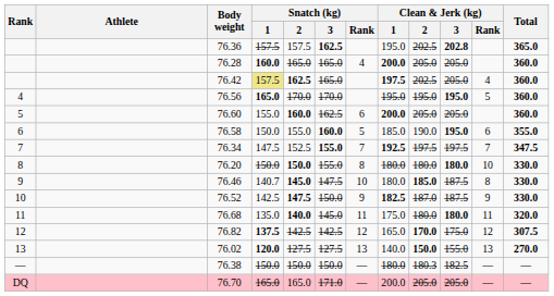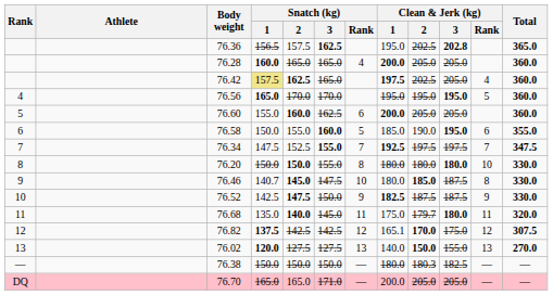 <table class = "wikitable" style="text-align:center;">
 <tr>
 <th rowspan=2 width=40>Rank</th>
 <th rowspan=2 width=250>Athlete</th>
 <th rowspan=2 width=60>Body weight</th>
 <th colspan=4>Snatch (kg)</th>
 <th colspan=4>Clean & Jerk (kg)</th>
 <th rowspan=2 width=60>Total</th>
 </tr>
 <tr>
 <th width=40>1</th>
 <th width=40>2</th>
 <th width=40>3</th>
 <th width=40>Rank</th>
 <th width=40>1</th>
 <th width=40>2</th>
 <th width=40>3</th>
 <th width=40>Rank</th>
 </tr>
 <tr>
 <td></td>
 <td align=left></td>
 <td>76.36</td>
-<td><s>157.5 </s></td>
+<td><s>156.5 </s></td>
 <td>157.5</td>
 <td><strong>162.5</strong></td>
 <td></td>
 <td>195.0</td>
 <td><s>202.5 </s></td>
 <td><strong>202.8</strong></td>
 <td></td>
 <td><strong>365.0</strong></td>
 </tr>
 <tr>
 <td></td>
 <td align=left></td>
 <td>76.28</td>
 <td><strong>160.0</strong></td>
 <td><s>165.0 </s></td>
 <td><s>165.0 </s></td>
 <td>4</td>
 <td><strong>200.0</strong></td>
 <td><s>205.0 </s></td>
 <td><s>205.0 </s></td>
 <td></td>
 <td><strong>360.0</strong></td>
 </tr>
 <tr>
 <td></td>
 <td align=left></td>
 <td>76.42</td>
 <td style="background: khaki;">157.5</td>
 <td><strong>162.5</strong></td>
 <td><s>165.0 </s></td>
 <td></td>
 <td><strong>197.5</strong></td>
 <td><s>202.5 </s></td>
 <td><s>205.0 </s></td>
 <td>4</td>
 <td><strong>360.0</strong></td>
 </tr>
 <tr>
 <td>4</td>
 <td align=left></td>
 <td>76.56</td>
 <td><strong>165.0</strong></td>
 <td><s>170.0 </s></td>
 <td><s>170.0 </s></td>
 <td></td>
 <td><s>195.0 </s></td>
 <td><s>195.0 </s></td>
 <td><strong>195.0</strong></td>
 <td>5</td>
 <td><strong>360.0</strong></td>
 </tr>
 <tr>
 <td>5</td>
 <td align=left></td>
 <td>76.60</td>
 <td>155.0</td>
 <td><strong>160.0</strong></td>
 <td><s>162.5 </s></td>
 <td>6</td>
 <td><strong>200.0</strong></td>
 <td><s>205.0 </s></td>
 <td><s>205.0 </s></td>
 <td></td>
 <td><strong>360.0</strong></td>
 </tr>
 <tr>
 <td>6</td>
 <td align=left></td>
 <td>76.58</td>
 <td>150.0</td>
 <td>155.0</td>
 <td><strong>160.0</strong></td>
 <td>5</td>
 <td>185.0</td>
 <td>190.0</td>
 <td><strong>195.0</strong></td>
 <td>6</td>
 <td><strong>355.0</strong></td>
 </tr>
 <tr>
 <td>7</td>
 <td align=left></td>
 <td>76.34</td>
 <td>147.5</td>
 <td>152.5</td>
 <td><strong>155.0</strong></td>
 <td>7</td>
 <td><strong>192.5</strong></td>
 <td><s>197.5 </s></td>
 <td><s>197.5 </s></td>
 <td>7</td>
 <td><strong>347.5</strong></td>
 </tr>
 <tr>
 <td>8</td>
 <td align=left></td>
 <td>76.20</td>
 <td><s>150.0 </s></td>
 <td><strong>150.0</strong></td>
 <td><s>155.0 </s></td>
 <td>8</td>
 <td><s>180.0 </s></td>
 <td><s>180.0 </s></td>
 <td><strong>180.0</strong></td>
 <td>10</td>
 <td><strong>330.0</strong></td>
 </tr>
 <tr>
 <td>9</td>
 <td align=left></td>
 <td>76.46</td>
 <td>140.7</td>
 <td><strong>145.0</strong></td>
 <td><s>147.5 </s></td>
 <td>10</td>
 <td>180.0</td>
 <td><strong>185.0</strong></td>
 <td><s>187.5 </s></td>
 <td>8</td>
 <td><strong>330.0</strong></td>
 </tr>
 <tr>
 <td>10</td>
 <td align=left></td>
 <td>76.52</td>
 <td>142.5</td>
 <td><strong>147.5</strong></td>
 <td><s>150.0 </s></td>
 <td>9</td>
 <td><strong>182.5</strong></td>
-<td><s>187.0 </s></td>
+<td><s>187.5 </s></td>
 <td><s>187.5 </s></td>
 <td>9</td>
 <td><strong>330.0</strong></td>
 </tr>
 <tr>
 <td>11</td>
 <td align=left></td>
 <td>76.68</td>
 <td>135.0</td>
 <td><strong>140.0</strong></td>
 <td><s>145.0 </s></td>
 <td>11</td>
 <td>175.0</td>
-<td><s>180.0 </s></td>
+<td><s>179.7 </s></td>
 <td><strong>180.0</strong></td>
 <td>11</td>
 <td><strong>320.0</strong></td>
 </tr>
 <tr>
 <td>12</td>
 <td align=left></td>
 <td>76.82</td>
 <td><strong>137.5</strong></td>
 <td><s>142.5 </s></td>
 <td><s>142.5 </s></td>
 <td>12</td>
-<td>165.0</td>
+<td>165.1</td>
 <td><strong>170.0</strong></td>
 <td><s>175.0 </s></td>
 <td>12</td>
 <td><strong>307.5</strong></td>
 </tr>
 <tr>
 <td>13</td>
 <td align=left></td>
 <td>76.02</td>
 <td><strong>120.0</strong></td>
 <td><s>127.5 </s></td>
 <td><s>127.5 </s></td>
 <td>13</td>
 <td>140.0</td>
 <td><strong>150.0</strong></td>
 <td><s>155.0 </s></td>
 <td>13</td>
 <td><strong>270.0</strong></td>
 </tr>
 <tr>
 <td>—</td>
 <td align=left></td>
 <td>76.38</td>
 <td><s>150.0 </s></td>
 <td><s>150.0 </s></td>
 <td><s>150.0 </s></td>
 <td>—</td>
 <td><s>180.0 </s></td>
 <td><s>180.3 </s></td>
 <td><s>182.5 </s></td>
 <td>—</td>
 <td>—</td>
 </tr>
 <tr bgcolor=pink>
 <td>DQ</td>
 <td align=left></td>
 <td>76.70</td>
 <td><s>165.0 </s></td>
 <td>165.0</td>
 <td><s>171.0 </s></td>
 <td>—</td>
 <td>200.0</td>
 <td><s>205.0 </s></td>
 <td><s>205.0 </s></td>
 <td>—</td>
 <td>—</td>
 </tr>
 </table>
